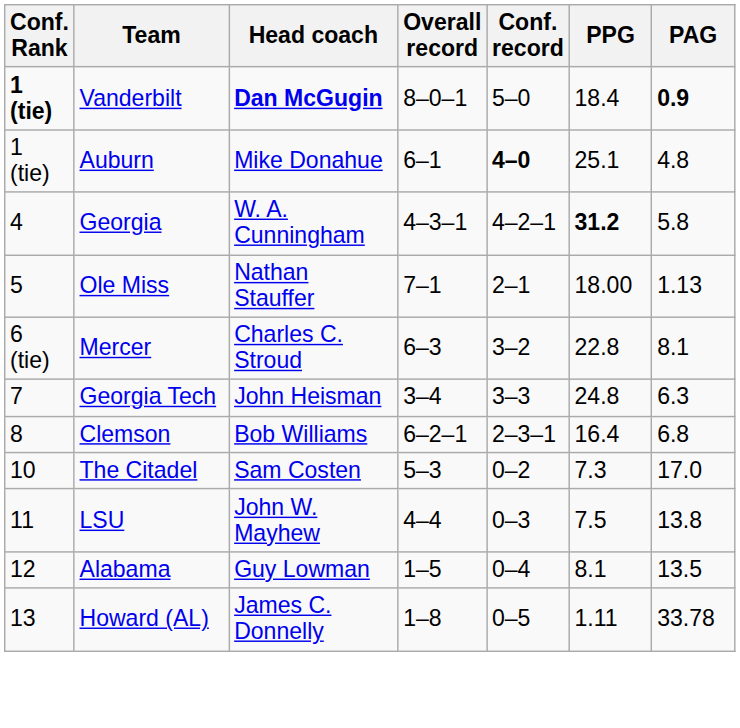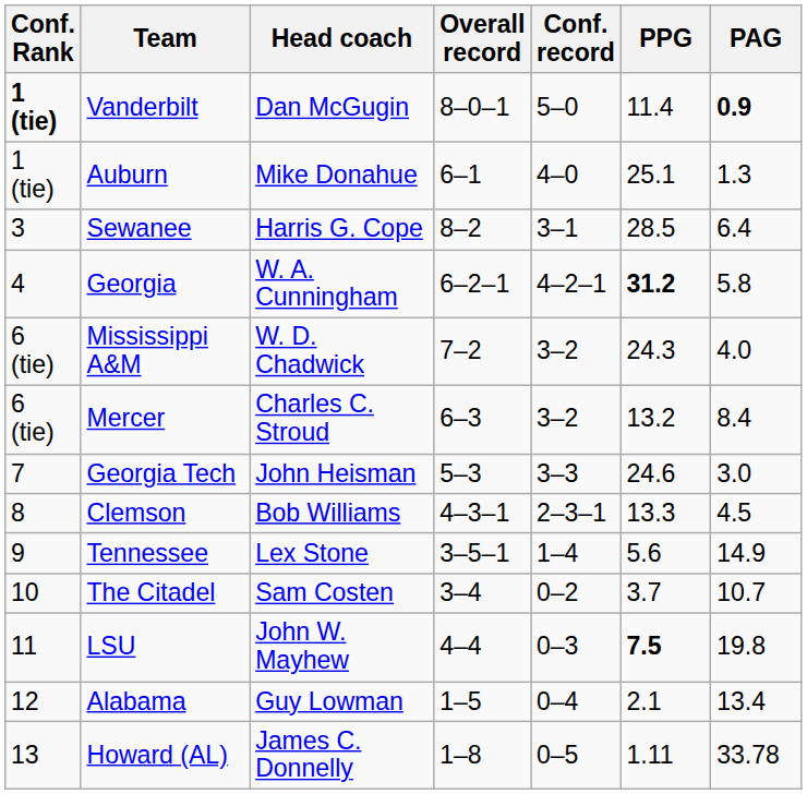 <table class="sortable wikitable">
 <tr>
 <th width="25">Conf. Rank</th>
 <th width="100">Team</th>
 <th width="110">Head coach</th>
 <th width="50">Overall record</th>
 <th width="50">Conf. record</th>
 <th width="50">PPG</th>
 <th width="50">PAG</th>
 </tr>
 <tr align="left" bgcolor="">
 <td><strong>1 (tie)</strong></td>
 <td><a href='#'>Vanderbilt</a></td>
-<td><strong><a href='#'>Dan McGugin</a></strong></td>
+<td><a href='#'>Dan McGugin</a></td>
 <td>8–0–1</td>
 <td>5–0</td>
-<td>18.4</td>
+<td>11.4</td>
 <td><strong>0.9</strong></td>
 </tr>
 <tr align="left" bgcolor="">
 <td>1 (tie)</td>
 <td><a href='#'>Auburn</a></td>
 <td><a href='#'>Mike Donahue</a></td>
 <td>6–1</td>
-<td><strong>4–0</strong></td>
+<td>4–0</td>
 <td>25.1</td>
-<td>4.8</td>
+<td>1.3</td>
+</tr>
+<tr align="left" bgcolor="">
+<td>3</td>
+<td><a href='#'>Sewanee</a></td>
+<td><a href='#'>Harris G. Cope</a></td>
+<td>8–2</td>
+<td>3–1</td>
+<td>28.5</td>
+<td>6.4</td>
 </tr>
 <tr align="left" bgcolor="">
 <td>4</td>
 <td><a href='#'>Georgia</a></td>
 <td><a href='#'>W. A. Cunningham</a></td>
-<td>4–3–1</td>
+<td>6–2–1</td>
 <td>4–2–1</td>
 <td><strong>31.2</strong></td>
 <td>5.8</td>
 </tr>
 <tr align="left" bgcolor="">
-<td>5</td>
-<td><a href='#'>Ole Miss</a></td>
-<td><a href='#'>Nathan Stauffer</a></td>
-<td>7–1</td>
-<td>2–1</td>
-<td>18.00</td>
-<td>1.13</td>
+<td>6 (tie)</td>
+<td><a href='#'>Mississippi A&M</a></td>
+<td><a href='#'>W. D. Chadwick</a></td>
+<td>7–2</td>
+<td>3–2</td>
+<td>24.3</td>
+<td>4.0</td>
 </tr>
 <tr align="left" bgcolor="">
 <td>6 (tie)</td>
 <td><a href='#'>Mercer</a></td>
 <td><a href='#'>Charles C. Stroud</a></td>
 <td>6–3</td>
 <td>3–2</td>
-<td>22.8</td>
-<td>8.1</td>
+<td>13.2</td>
+<td>8.4</td>
 </tr>
 <tr align="left" bgcolor="">
 <td>7</td>
 <td><a href='#'>Georgia Tech</a></td>
 <td><a href='#'>John Heisman</a></td>
-<td>3–4</td>
+<td>5–3</td>
 <td>3–3</td>
-<td>24.8</td>
-<td>6.3</td>
+<td>24.6</td>
+<td>3.0</td>
 </tr>
 <tr align="left" bgcolor="">
 <td>8</td>
 <td><a href='#'>Clemson</a></td>
 <td><a href='#'>Bob Williams</a></td>
-<td>6–2–1</td>
+<td>4–3–1</td>
 <td>2–3–1</td>
-<td>16.4</td>
-<td>6.8</td>
+<td>13.3</td>
+<td>4.5</td>
+</tr>
+<tr align="left" bgcolor="">
+<td>9</td>
+<td><a href='#'>Tennessee</a></td>
+<td><a href='#'>Lex Stone</a></td>
+<td>3–5–1</td>
+<td>1–4</td>
+<td>5.6</td>
+<td>14.9</td>
 </tr>
 <tr align="left" bgcolor="">
 <td>10</td>
 <td><a href='#'>The Citadel</a></td>
 <td><a href='#'>Sam Costen</a></td>
-<td>5–3</td>
+<td>3–4</td>
 <td>0–2</td>
-<td>7.3</td>
-<td>17.0</td>
+<td>3.7</td>
+<td>10.7</td>
 </tr>
 <tr align="left" bgcolor="">
 <td>11</td>
 <td><a href='#'>LSU</a></td>
 <td><a href='#'>John W. Mayhew</a></td>
 <td>4–4</td>
 <td>0–3</td>
-<td>7.5</td>
-<td>13.8</td>
+<td><strong>7.5</strong></td>
+<td>19.8</td>
 </tr>
 <tr align="left" bgcolor="">
 <td>12</td>
 <td><a href='#'>Alabama</a></td>
 <td><a href='#'>Guy Lowman</a></td>
 <td>1–5</td>
 <td>0–4</td>
-<td>8.1</td>
-<td>13.5</td>
+<td>2.1</td>
+<td>13.4</td>
 </tr>
 <tr align="left" bgcolor="">
 <td>13</td>
 <td><a href='#'>Howard (AL)</a></td>
 <td><a href='#'>James C. Donnelly</a></td>
 <td>1–8</td>
 <td>0–5</td>
 <td>1.11</td>
 <td>33.78</td>
 </tr>
 </table>
